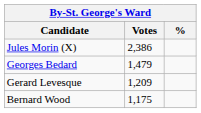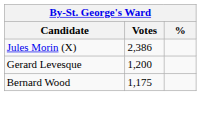 <table class="wikitable">
 <tr>
 <th colspan="3"><a href='#'>By-St. George's Ward</a></th>
 </tr>
 <tr>
 <th style="width: 170px">Candidate</th>
 <th style="width: 50px">Votes</th>
 <th style="width: 40px">%</th>
 </tr>
 <tr>
 <td><a href='#'>Jules Morin</a> (X)</td>
 <td>2,386</td>
 <td></td>
 </tr>
 <tr>
-<td><a href='#'>Georges Bedard</a></td>
-<td>1,479</td>
-<td></td>
-</tr>
-<tr>
 <td>Gerard Levesque</td>
-<td>1,209</td>
+<td>1,200</td>
 <td></td>
 </tr>
 <tr>
 <td>Bernard Wood</td>
 <td>1,175</td>
 <td></td>
 </tr>
 </table>
